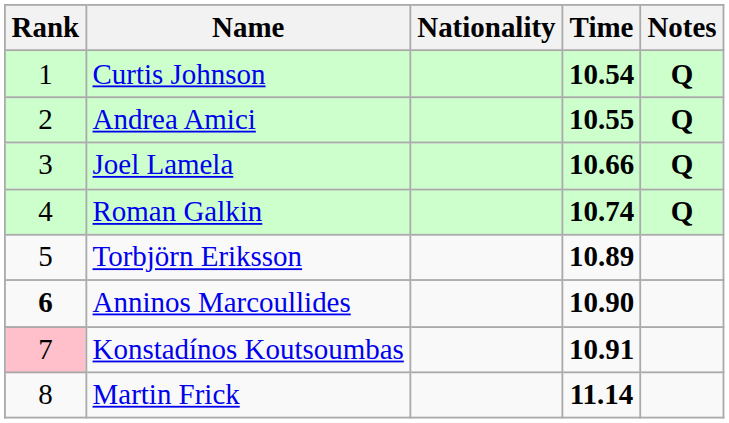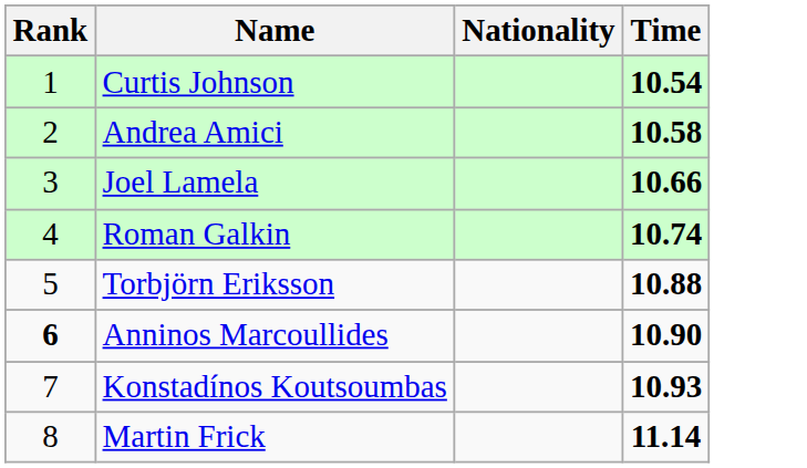 <table class="wikitable sortable" style="text-align:center">
 <tr>
 <th>Rank</th>
 <th>Name</th>
 <th>Nationality</th>
 <th>Time</th>
-<th>Notes</th>
 </tr>
 <tr bgcolor=ccffcc>
 <td>1</td>
 <td align=left><a href='#'>Curtis Johnson</a></td>
 <td align=left></td>
 <td><strong>10.54</strong></td>
-<td><strong>Q</strong></td>
 </tr>
 <tr bgcolor=ccffcc>
 <td>2</td>
 <td align=left><a href='#'>Andrea Amici</a></td>
 <td align=left></td>
-<td><strong>10.55</strong></td>
-<td><strong>Q</strong></td>
+<td><strong>10.58</strong></td>
 </tr>
 <tr bgcolor=ccffcc>
 <td>3</td>
 <td align=left><a href='#'>Joel Lamela</a></td>
 <td align=left></td>
 <td><strong>10.66</strong></td>
-<td><strong>Q</strong></td>
 </tr>
 <tr bgcolor=ccffcc>
 <td>4</td>
 <td align=left><a href='#'>Roman Galkin</a></td>
 <td align=left></td>
 <td><strong>10.74</strong></td>
-<td><strong>Q</strong></td>
 </tr>
 <tr>
 <td>5</td>
 <td align=left><a href='#'>Torbjörn Eriksson</a></td>
 <td align=left></td>
-<td><strong>10.89</strong></td>
-<td></td>
+<td><strong>10.88</strong></td>
 </tr>
 <tr>
 <td><strong>6</strong></td>
 <td align=left><a href='#'>Anninos Marcoullides</a></td>
 <td align=left></td>
 <td><strong>10.90</strong></td>
-<td></td>
 </tr>
 <tr>
-<td style="background: pink;">7</td>
+<td>7</td>
 <td align=left><a href='#'>Konstadínos Koutsoumbas</a></td>
 <td align=left></td>
-<td><strong>10.91</strong></td>
-<td></td>
+<td><strong>10.93</strong></td>
 </tr>
 <tr>
 <td>8</td>
 <td align=left><a href='#'>Martin Frick</a></td>
 <td align=left></td>
 <td><strong>11.14</strong></td>
-<td></td>
 </tr>
 </table>
